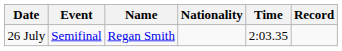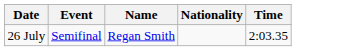 <table class="wikitable" style=text-align:center>
 <tr>
 <th>Date</th>
 <th>Event</th>
 <th>Name</th>
 <th>Nationality</th>
 <th>Time</th>
-<th>Record</th>
 </tr>
 <tr>
 <td>26 July</td>
 <td><a href='#'>Semifinal</a></td>
 <td align=left><a href='#'>Regan Smith</a></td>
 <td align=left></td>
 <td>2:03.35</td>
-<td></td>
 </tr>
 </table>
